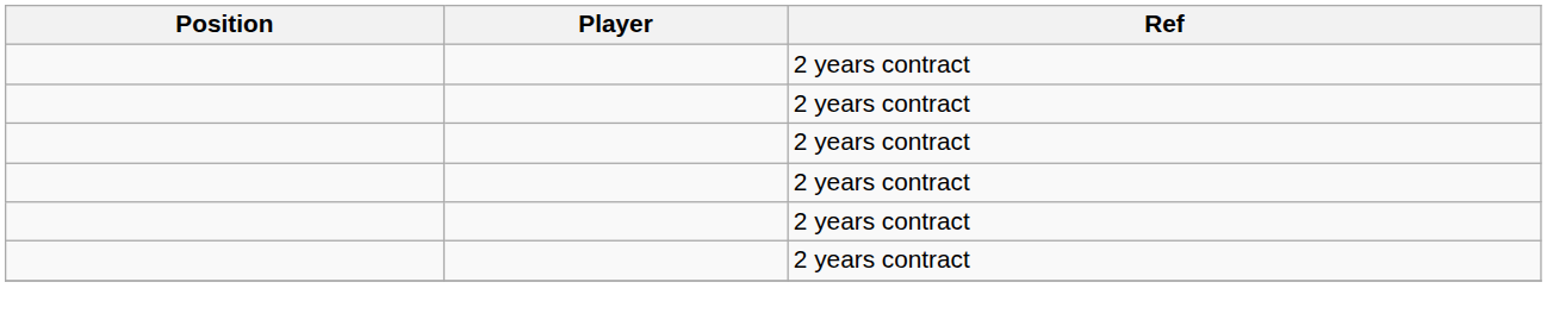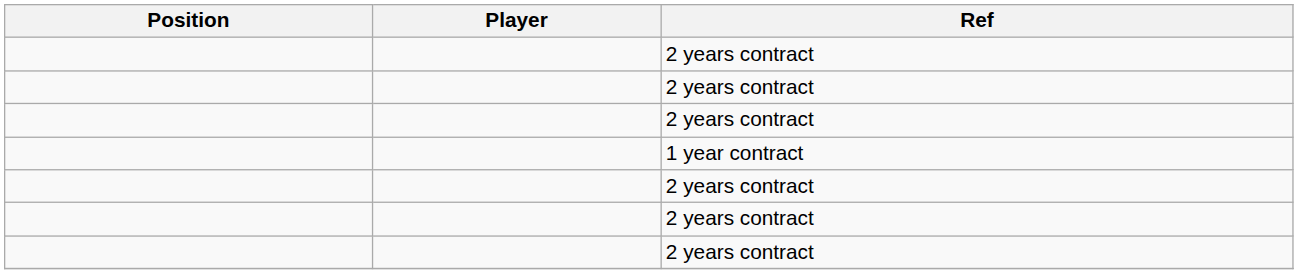 <table class="wikitable sortable" style="width:50%; text-align:center; font-size:100%; text-align:left;">
 <tr>
 <th><strong>Position</strong></th>
 <th><strong>Player</strong></th>
 <th><strong>Ref</strong></th>
 </tr>
 <tr>
 <td></td>
 <td></td>
 <td>2 years contract </td>
 </tr>
 <tr>
 <td></td>
 <td></td>
 <td>2 years contract </td>
 </tr>
 <tr>
 <td></td>
 <td></td>
 <td>2 years contract </td>
 </tr>
 <tr>
 <td></td>
 <td></td>
+<td>1 year contract </td>
+</tr>
+<tr>
+<td></td>
+<td></td>
 <td>2 years contract </td>
 </tr>
 <tr>
 <td></td>
 <td></td>
 <td>2 years contract </td>
 </tr>
 <tr>
 <td></td>
 <td></td>
 <td>2 years contract </td>
 </tr>
 <tr>
 </tr>
 </table>
